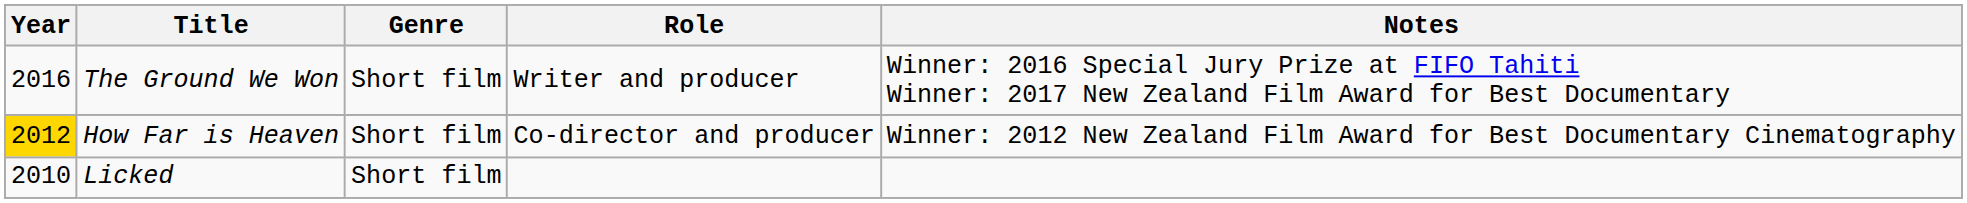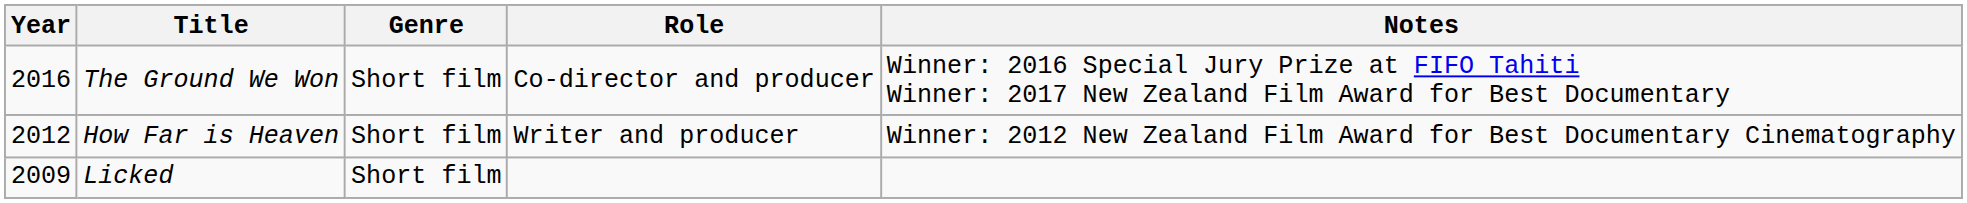 <table class="wikitable">
 <tr>
 <th>Year</th>
 <th>Title</th>
 <th>Genre</th>
 <th>Role</th>
 <th>Notes</th>
 </tr>
 <tr>
 <td>2016</td>
 <td><em>The Ground We Won</em></td>
 <td>Short film</td>
-<td>Writer and producer</td>
+<td>Co-director and producer</td>
 <td>Winner: 2016 Special Jury Prize at <a href='#'>FIFO Tahiti</a><br>Winner: 2017 New Zealand Film Award for Best Documentary</td>
 </tr>
 <tr>
-<td style="background: gold;">2012</td>
+<td>2012</td>
 <td><em>How Far is Heaven</em></td>
 <td>Short film</td>
-<td>Co-director and producer</td>
+<td>Writer and producer</td>
 <td>Winner: 2012 New Zealand Film Award for Best Documentary Cinematography</td>
 </tr>
 <tr>
-<td>2010</td>
+<td>2009</td>
 <td><em>Licked</em></td>
 <td>Short film</td>
 <td></td>
 <td></td>
 </tr>
 </table>
